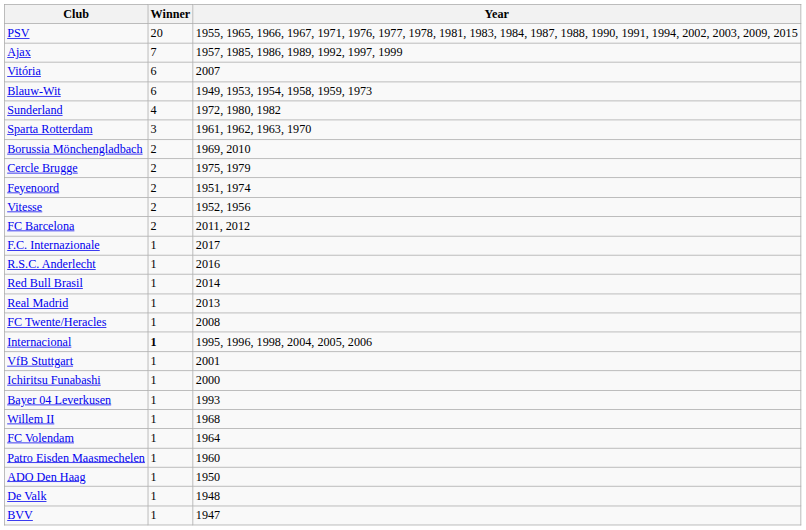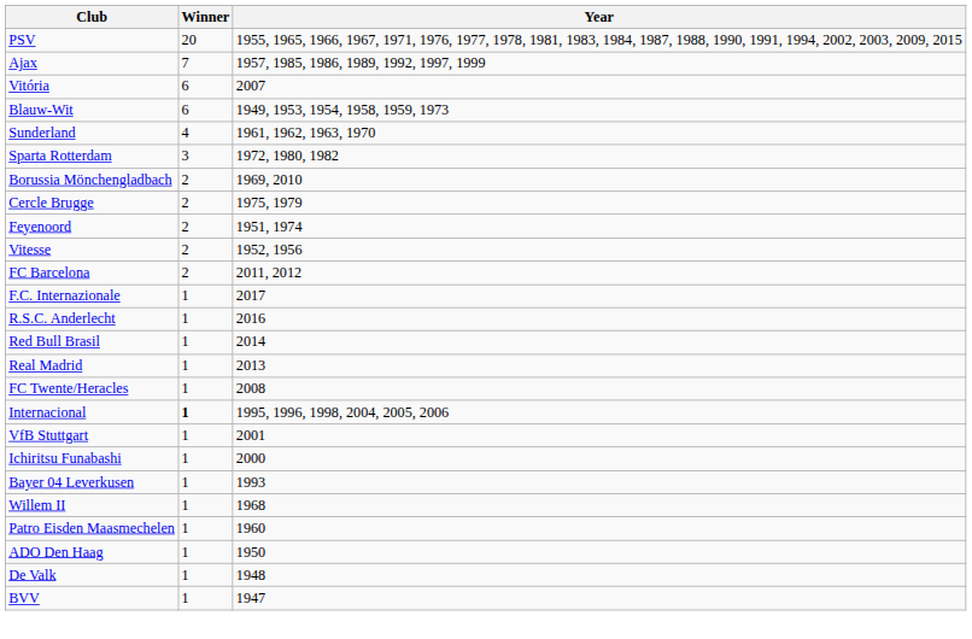 <table class="wikitable">
 <tr>
 <th>Club</th>
 <th>Winner</th>
 <th>Year</th>
 </tr>
 <tr>
 <td> <a href='#'>PSV</a></td>
 <td>20</td>
 <td>1955, 1965, 1966, 1967, 1971, 1976, 1977, 1978, 1981, 1983, 1984, 1987, 1988, 1990, 1991, 1994, 2002, 2003, 2009, 2015</td>
 </tr>
 <tr>
 <td> <a href='#'>Ajax</a></td>
 <td>7</td>
 <td>1957, 1985, 1986, 1989, 1992, 1997, 1999</td>
 </tr>
 <tr>
 <td> <a href='#'>Vitória</a></td>
 <td>6</td>
 <td>2007</td>
 </tr>
 <tr>
 <td> <a href='#'>Blauw-Wit</a></td>
 <td>6</td>
 <td>1949, 1953, 1954, 1958, 1959, 1973</td>
 </tr>
 <tr>
 <td> <a href='#'>Sunderland</a></td>
 <td>4</td>
-<td>1972, 1980, 1982</td>
+<td>1961, 1962, 1963, 1970</td>
 </tr>
 <tr>
 <td> <a href='#'>Sparta Rotterdam</a></td>
 <td>3</td>
-<td>1961, 1962, 1963, 1970</td>
+<td>1972, 1980, 1982</td>
 </tr>
 <tr>
 <td> <a href='#'>Borussia Mönchengladbach</a></td>
 <td>2</td>
 <td>1969, 2010</td>
 </tr>
 <tr>
 <td> <a href='#'>Cercle Brugge</a></td>
 <td>2</td>
 <td>1975, 1979</td>
 </tr>
 <tr>
 <td> <a href='#'>Feyenoord</a></td>
 <td>2</td>
 <td>1951, 1974</td>
 </tr>
 <tr>
 <td> <a href='#'>Vitesse</a></td>
 <td>2</td>
 <td>1952, 1956</td>
 </tr>
 <tr>
 <td> <a href='#'>FC Barcelona</a></td>
 <td>2</td>
 <td>2011, 2012</td>
 </tr>
 <tr>
 <td> <a href='#'>F.C. Internazionale</a></td>
 <td>1</td>
 <td>2017</td>
 </tr>
 <tr>
 <td>  <a href='#'>R.S.C. Anderlecht</a></td>
 <td>1</td>
 <td>2016</td>
 </tr>
 <tr>
 <td> <a href='#'>Red Bull Brasil</a></td>
 <td>1</td>
 <td>2014</td>
 </tr>
 <tr>
 <td> <a href='#'>Real Madrid</a></td>
 <td>1</td>
 <td>2013</td>
 </tr>
 <tr>
 <td> <a href='#'>FC Twente/Heracles</a></td>
 <td>1</td>
 <td>2008</td>
 </tr>
 <tr>
 <td> <a href='#'>Internacional</a></td>
 <td><strong>1</strong></td>
 <td>1995, 1996, 1998, 2004, 2005, 2006</td>
 </tr>
 <tr>
 <td> <a href='#'>VfB Stuttgart</a></td>
 <td>1</td>
 <td>2001</td>
 </tr>
 <tr>
 <td> <a href='#'>Ichiritsu Funabashi</a></td>
 <td>1</td>
 <td>2000</td>
 </tr>
 <tr>
 <td> <a href='#'>Bayer 04 Leverkusen</a></td>
 <td>1</td>
 <td>1993</td>
 </tr>
 <tr>
 <td> <a href='#'>Willem II</a></td>
 <td>1</td>
 <td>1968</td>
 </tr>
 <tr>
-<td> <a href='#'>FC Volendam</a></td>
-<td>1</td>
-<td>1964</td>
-</tr>
-<tr>
 <td> <a href='#'>Patro Eisden Maasmechelen</a></td>
 <td>1</td>
 <td>1960</td>
 </tr>
 <tr>
 <td> <a href='#'>ADO Den Haag</a></td>
 <td>1</td>
 <td>1950</td>
 </tr>
 <tr>
 <td> <a href='#'>De Valk</a></td>
 <td>1</td>
 <td>1948</td>
 </tr>
 <tr>
 <td> <a href='#'>BVV</a></td>
 <td>1</td>
 <td>1947</td>
 </tr>
 </table>
